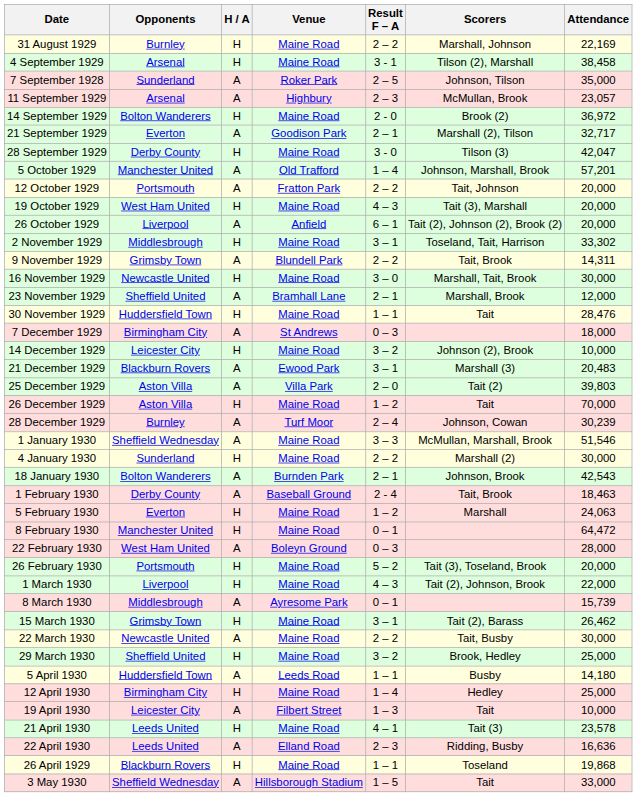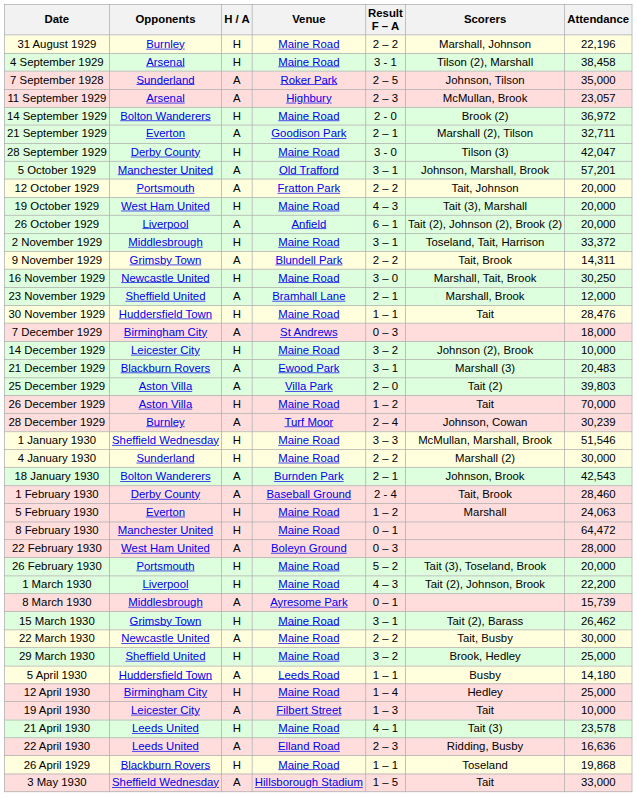 <table class="wikitable" style="text-align:center">
 <tr>
 <th>Date</th>
 <th>Opponents</th>
 <th>H / A</th>
 <th>Venue</th>
 <th>Result<br>F – A</th>
 <th>Scorers</th>
 <th>Attendance</th>
 </tr>
 <tr bgcolor="#ffffdd">
 <td>31 August 1929</td>
 <td><a href='#'>Burnley</a></td>
 <td>H</td>
 <td><a href='#'>Maine Road</a></td>
 <td>2 – 2</td>
 <td>Marshall, Johnson</td>
-<td>22,169</td>
+<td>22,196</td>
 </tr>
 <tr bgcolor="#ddffdd">
 <td>4 September 1929</td>
 <td><a href='#'>Arsenal</a></td>
 <td>H</td>
 <td><a href='#'>Maine Road</a></td>
 <td>3 - 1</td>
 <td>Tilson (2), Marshall</td>
 <td>38,458</td>
 </tr>
 <tr bgcolor="#ffdddd">
 <td>7 September 1928</td>
 <td><a href='#'>Sunderland</a></td>
 <td>A</td>
 <td><a href='#'>Roker Park</a></td>
 <td>2 – 5</td>
 <td>Johnson, Tilson</td>
 <td>35,000</td>
 </tr>
 <tr bgcolor="#ffdddd">
 <td>11 September 1929</td>
 <td><a href='#'>Arsenal</a></td>
 <td>A</td>
 <td><a href='#'>Highbury</a></td>
 <td>2 – 3</td>
 <td>McMullan, Brook</td>
 <td>23,057</td>
 </tr>
 <tr bgcolor="#ddffdd">
 <td>14 September 1929</td>
 <td><a href='#'>Bolton Wanderers</a></td>
 <td>H</td>
 <td><a href='#'>Maine Road</a></td>
 <td>2 - 0</td>
 <td>Brook (2)</td>
 <td>36,972</td>
 </tr>
 <tr bgcolor="#ddffdd">
 <td>21 September 1929</td>
 <td><a href='#'>Everton</a></td>
 <td>A</td>
 <td><a href='#'>Goodison Park</a></td>
 <td>2 – 1</td>
 <td>Marshall (2), Tilson</td>
-<td>32,717</td>
+<td>32,711</td>
 </tr>
 <tr bgcolor="#ddffdd">
 <td>28 September 1929</td>
 <td><a href='#'>Derby County</a></td>
 <td>H</td>
 <td><a href='#'>Maine Road</a></td>
 <td>3 - 0</td>
 <td>Tilson (3)</td>
 <td>42,047</td>
 </tr>
 <tr bgcolor="#ddffdd">
 <td>5 October 1929</td>
 <td><a href='#'>Manchester United</a></td>
 <td>A</td>
 <td><a href='#'>Old Trafford</a></td>
-<td>1 – 4</td>
+<td>3 – 1</td>
 <td>Johnson, Marshall, Brook</td>
 <td>57,201</td>
 </tr>
 <tr bgcolor="#ffffdd">
 <td>12 October 1929</td>
 <td><a href='#'>Portsmouth</a></td>
 <td>A</td>
 <td><a href='#'>Fratton Park</a></td>
 <td>2 – 2</td>
 <td>Tait, Johnson</td>
 <td>20,000</td>
 </tr>
 <tr bgcolor="#ddffdd">
 <td>19 October 1929</td>
 <td><a href='#'>West Ham United</a></td>
 <td>H</td>
 <td><a href='#'>Maine Road</a></td>
 <td>4 – 3</td>
 <td>Tait (3), Marshall</td>
 <td>20,000</td>
 </tr>
 <tr bgcolor="#ddffdd">
 <td>26 October 1929</td>
 <td><a href='#'>Liverpool</a></td>
 <td>A</td>
 <td><a href='#'>Anfield</a></td>
 <td>6 – 1</td>
 <td>Tait (2), Johnson (2), Brook (2)</td>
 <td>20,000</td>
 </tr>
 <tr bgcolor="#ddffdd">
 <td>2 November 1929</td>
 <td><a href='#'>Middlesbrough</a></td>
 <td>H</td>
 <td><a href='#'>Maine Road</a></td>
 <td>3 – 1</td>
 <td>Toseland, Tait, Harrison</td>
-<td>33,302</td>
+<td>33,372</td>
 </tr>
 <tr bgcolor="#ffffdd">
 <td>9 November 1929</td>
 <td><a href='#'>Grimsby Town</a></td>
 <td>A</td>
 <td><a href='#'>Blundell Park</a></td>
 <td>2 – 2</td>
 <td>Tait, Brook</td>
 <td>14,311</td>
 </tr>
 <tr bgcolor="#ddffdd">
 <td>16 November 1929</td>
 <td><a href='#'>Newcastle United</a></td>
 <td>H</td>
 <td><a href='#'>Maine Road</a></td>
 <td>3 – 0</td>
 <td>Marshall, Tait, Brook</td>
-<td>30,000</td>
+<td>30,250</td>
 </tr>
 <tr bgcolor="#ddffdd">
 <td>23 November 1929</td>
 <td><a href='#'>Sheffield United</a></td>
 <td>A</td>
 <td><a href='#'>Bramhall Lane</a></td>
 <td>2 – 1</td>
 <td>Marshall, Brook</td>
 <td>12,000</td>
 </tr>
 <tr bgcolor="#ffffdd">
 <td>30 November 1929</td>
 <td><a href='#'>Huddersfield Town</a></td>
 <td>H</td>
 <td><a href='#'>Maine Road</a></td>
 <td>1 – 1</td>
 <td>Tait</td>
 <td>28,476</td>
 </tr>
 <tr bgcolor="#ffdddd">
 <td>7 December 1929</td>
 <td><a href='#'>Birmingham City</a></td>
 <td>A</td>
 <td><a href='#'>St Andrews</a></td>
 <td>0 – 3</td>
 <td></td>
 <td>18,000</td>
 </tr>
 <tr bgcolor="#ddffdd">
 <td>14 December 1929</td>
 <td><a href='#'>Leicester City</a></td>
 <td>H</td>
 <td><a href='#'>Maine Road</a></td>
 <td>3 – 2</td>
 <td>Johnson (2), Brook</td>
 <td>10,000</td>
 </tr>
 <tr bgcolor="#ddffdd">
 <td>21 December 1929</td>
 <td><a href='#'>Blackburn Rovers</a></td>
 <td>A</td>
 <td><a href='#'>Ewood Park</a></td>
 <td>3 – 1</td>
 <td>Marshall (3)</td>
 <td>20,483</td>
 </tr>
 <tr bgcolor="#ddffdd">
 <td>25 December 1929</td>
 <td><a href='#'>Aston Villa</a></td>
 <td>A</td>
 <td><a href='#'>Villa Park</a></td>
 <td>2 – 0</td>
 <td>Tait (2)</td>
 <td>39,803</td>
 </tr>
 <tr bgcolor="#ffdddd">
 <td>26 December 1929</td>
 <td><a href='#'>Aston Villa</a></td>
 <td>H</td>
 <td><a href='#'>Maine Road</a></td>
 <td>1 – 2</td>
 <td>Tait</td>
 <td>70,000</td>
 </tr>
 <tr bgcolor="#ffdddd">
 <td>28 December 1929</td>
 <td><a href='#'>Burnley</a></td>
 <td>A</td>
 <td><a href='#'>Turf Moor</a></td>
 <td>2 – 4</td>
 <td>Johnson, Cowan</td>
 <td>30,239</td>
 </tr>
 <tr bgcolor="#ffffdd">
 <td>1 January 1930</td>
 <td><a href='#'>Sheffield Wednesday</a></td>
-<td>A</td>
+<td>H</td>
 <td><a href='#'>Maine Road</a></td>
 <td>3 – 3</td>
 <td>McMullan, Marshall, Brook</td>
 <td>51,546</td>
 </tr>
 <tr bgcolor="#ffffdd">
 <td>4 January 1930</td>
 <td><a href='#'>Sunderland</a></td>
 <td>H</td>
 <td><a href='#'>Maine Road</a></td>
 <td>2 – 2</td>
 <td>Marshall (2)</td>
 <td>30,000</td>
 </tr>
 <tr bgcolor="#ddffdd">
 <td>18 January 1930</td>
 <td><a href='#'>Bolton Wanderers</a></td>
 <td>A</td>
 <td><a href='#'>Burnden Park</a></td>
 <td>2 – 1</td>
 <td>Johnson, Brook</td>
 <td>42,543</td>
 </tr>
 <tr bgcolor="#ffdddd">
 <td>1 February 1930</td>
 <td><a href='#'>Derby County</a></td>
 <td>A</td>
 <td><a href='#'>Baseball Ground</a></td>
 <td>2 - 4</td>
 <td>Tait, Brook</td>
-<td>18,463</td>
+<td>28,460</td>
 </tr>
 <tr bgcolor="#ffdddd">
 <td>5 February 1930</td>
 <td><a href='#'>Everton</a></td>
 <td>H</td>
 <td><a href='#'>Maine Road</a></td>
 <td>1 – 2</td>
 <td>Marshall</td>
 <td>24,063</td>
 </tr>
 <tr bgcolor="#ffdddd">
 <td>8 February 1930</td>
 <td><a href='#'>Manchester United</a></td>
 <td>H</td>
 <td><a href='#'>Maine Road</a></td>
 <td>0 – 1</td>
 <td></td>
 <td>64,472</td>
 </tr>
 <tr bgcolor="#ffdddd">
 <td>22 February 1930</td>
 <td><a href='#'>West Ham United</a></td>
 <td>A</td>
 <td><a href='#'>Boleyn Ground</a></td>
 <td>0 – 3</td>
 <td></td>
 <td>28,000</td>
 </tr>
 <tr bgcolor="#ddffdd">
 <td>26 February 1930</td>
 <td><a href='#'>Portsmouth</a></td>
 <td>H</td>
 <td><a href='#'>Maine Road</a></td>
 <td>5 – 2</td>
 <td>Tait (3), Toseland, Brook</td>
 <td>20,000</td>
 </tr>
 <tr bgcolor="#ddffdd">
 <td>1 March 1930</td>
 <td><a href='#'>Liverpool</a></td>
 <td>H</td>
 <td><a href='#'>Maine Road</a></td>
 <td>4 – 3</td>
 <td>Tait (2), Johnson, Brook</td>
-<td>22,000</td>
+<td>22,200</td>
 </tr>
 <tr bgcolor="#ffdddd">
 <td>8 March 1930</td>
 <td><a href='#'>Middlesbrough</a></td>
 <td>A</td>
 <td><a href='#'>Ayresome Park</a></td>
 <td>0 – 1</td>
 <td></td>
 <td>15,739</td>
 </tr>
 <tr bgcolor="#ddffdd">
 <td>15 March 1930</td>
 <td><a href='#'>Grimsby Town</a></td>
 <td>H</td>
 <td><a href='#'>Maine Road</a></td>
 <td>3 – 1</td>
 <td>Tait (2), Barass</td>
 <td>26,462</td>
 </tr>
 <tr bgcolor="#ffffdd">
 <td>22 March 1930</td>
 <td><a href='#'>Newcastle United</a></td>
 <td>A</td>
 <td><a href='#'>Maine Road</a></td>
 <td>2 – 2</td>
 <td>Tait, Busby</td>
 <td>30,000</td>
 </tr>
 <tr bgcolor="#ddffdd">
 <td>29 March 1930</td>
 <td><a href='#'>Sheffield United</a></td>
 <td>H</td>
 <td><a href='#'>Maine Road</a></td>
 <td>3 – 2</td>
 <td>Brook, Hedley</td>
 <td>25,000</td>
 </tr>
 <tr bgcolor="#ffffdd">
 <td>5 April 1930</td>
 <td><a href='#'>Huddersfield Town</a></td>
 <td>A</td>
 <td><a href='#'>Leeds Road</a></td>
 <td>1 – 1</td>
 <td>Busby</td>
 <td>14,180</td>
 </tr>
 <tr bgcolor="#ffdddd">
 <td>12 April 1930</td>
 <td><a href='#'>Birmingham City</a></td>
 <td>H</td>
 <td><a href='#'>Maine Road</a></td>
 <td>1 – 4</td>
 <td>Hedley</td>
 <td>25,000</td>
 </tr>
 <tr bgcolor="#ffdddd">
 <td>19 April 1930</td>
 <td><a href='#'>Leicester City</a></td>
 <td>A</td>
 <td><a href='#'>Filbert Street</a></td>
 <td>1 – 3</td>
 <td>Tait</td>
 <td>10,000</td>
 </tr>
 <tr bgcolor="#ddffdd">
 <td>21 April 1930</td>
 <td><a href='#'>Leeds United</a></td>
 <td>H</td>
 <td><a href='#'>Maine Road</a></td>
 <td>4 – 1</td>
 <td>Tait (3)</td>
 <td>23,578</td>
 </tr>
 <tr bgcolor="#ffdddd">
 <td>22 April 1930</td>
 <td><a href='#'>Leeds United</a></td>
 <td>A</td>
 <td><a href='#'>Elland Road</a></td>
 <td>2 – 3</td>
 <td>Ridding, Busby</td>
 <td>16,636</td>
 </tr>
 <tr bgcolor="#ffffdd">
 <td>26 April 1929</td>
 <td><a href='#'>Blackburn Rovers</a></td>
 <td>H</td>
 <td><a href='#'>Maine Road</a></td>
 <td>1 – 1</td>
 <td>Toseland</td>
 <td>19,868</td>
 </tr>
 <tr bgcolor="#ffdddd">
 <td>3 May 1930</td>
 <td><a href='#'>Sheffield Wednesday</a></td>
 <td>A</td>
 <td><a href='#'>Hillsborough Stadium</a></td>
 <td>1 – 5</td>
 <td>Tait</td>
 <td>33,000</td>
 </tr>
 </table>
